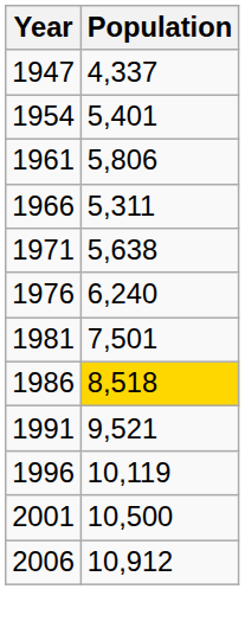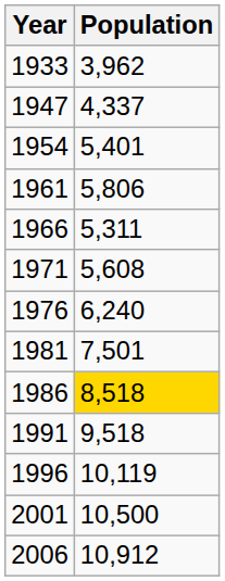 <table class="wikitable">
 <tr>
 <th>Year</th>
 <th>Population</th>
+</tr>
+<tr>
+<td>1933</td>
+<td>3,962</td>
 </tr>
 <tr>
 <td>1947</td>
 <td>4,337</td>
 </tr>
 <tr>
 <td>1954</td>
 <td>5,401</td>
 </tr>
 <tr>
 <td>1961</td>
 <td>5,806</td>
 </tr>
 <tr>
 <td>1966</td>
 <td>5,311</td>
 </tr>
 <tr>
 <td>1971</td>
-<td>5,638</td>
+<td>5,608</td>
 </tr>
 <tr>
 <td>1976</td>
 <td>6,240</td>
 </tr>
 <tr>
 <td>1981</td>
 <td>7,501</td>
 </tr>
 <tr>
 <td>1986</td>
 <td style="background: gold;">8,518</td>
 </tr>
 <tr>
 <td>1991</td>
-<td>9,521</td>
+<td>9,518</td>
 </tr>
 <tr>
 <td>1996</td>
 <td>10,119</td>
 </tr>
 <tr>
 <td>2001</td>
 <td>10,500</td>
 </tr>
 <tr>
 <td>2006</td>
 <td>10,912</td>
 </tr>
 </table>
